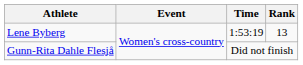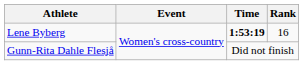 <table class=wikitable style="font-size:90%">
 <tr>
 <th>Athlete</th>
 <th>Event</th>
 <th>Time</th>
 <th>Rank</th>
 </tr>
 <tr align=center>
 <td align=left><a href='#'>Lene Byberg</a></td>
 <td align=left rowspan=2><a href='#'>Women's cross-country</a></td>
-<td>1:53:19</td>
-<td>13</td>
+<td><strong>1:53:19</strong></td>
+<td>16</td>
 </tr>
 <tr align=center>
 <td align=left><a href='#'>Gunn-Rita Dahle Flesjå</a></td>
 <td colspan=2>Did not finish</td>
 </tr>
 </table>
